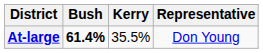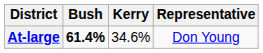 <table class=wikitable>
 <tr>
 <th>District</th>
 <th>Bush</th>
 <th>Kerry</th>
 <th>Representative</th>
 </tr>
 <tr align=center>
 <th><a href='#'>At-large</a></th>
 <td><strong>61.4%</strong></td>
-<td>35.5%</td>
+<td>34.6%</td>
 <td><a href='#'>Don Young</a></td>
 </tr>
 </table>
